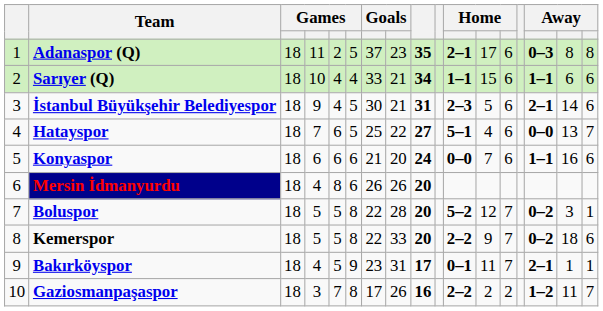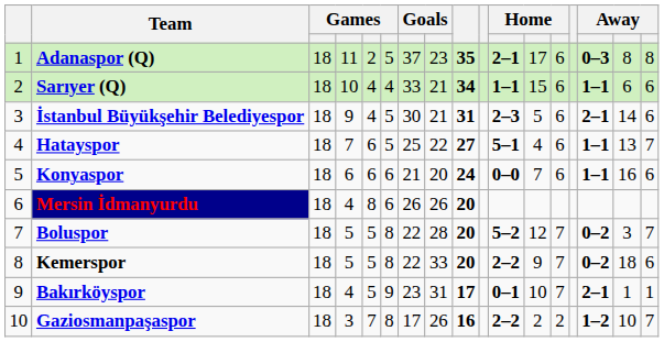 <table class="wikitable" style="text-align: center;">
 <tr>
 <th rowspan=2></th>
 <th rowspan=2>Team</th>
 <th colspan=4>Games</th>
 <th colspan=2>Goals</th>
 <th rowspan=2></th>
 <th rowspan=2></th>
 <th colspan=3>Home</th>
 <th rowspan=2></th>
 <th colspan=3>Away</th>
 </tr>
 <tr>
 <th></th>
 <th></th>
 <th></th>
 <th></th>
 <th></th>
 <th></th>
 <th></th>
 <th></th>
 <th></th>
 <th></th>
 <th></th>
 <th></th>
 </tr>
 <tr>
 <td bgcolor="#D0F0C0">1</td>
 <td align="left" bgcolor="#D0F0C0"><strong><a href='#'>Adanaspor</a> (Q)</strong></td>
 <td bgcolor="#D0F0C0">18</td>
 <td bgcolor="#D0F0C0">11</td>
 <td bgcolor="#D0F0C0">2</td>
 <td bgcolor="#D0F0C0">5</td>
 <td bgcolor="#D0F0C0">37</td>
 <td bgcolor="#D0F0C0">23</td>
 <td bgcolor="#D0F0C0"><strong>35</strong></td>
 <td bgcolor="#D0F0C0"></td>
 <td bgcolor="#D0F0C0"><strong>2–1</strong></td>
 <td bgcolor="#D0F0C0">17</td>
 <td bgcolor="#D0F0C0">6</td>
 <td bgcolor="#D0F0C0"></td>
 <td bgcolor="#D0F0C0"><strong>0–3</strong></td>
 <td bgcolor="#D0F0C0">8</td>
 <td bgcolor="#D0F0C0">8</td>
 </tr>
 <tr>
 <td bgcolor="#D0F0C0">2</td>
 <td align="left" bgcolor="#D0F0C0"><strong><a href='#'>Sarıyer</a> (Q)</strong></td>
 <td bgcolor="#D0F0C0">18</td>
 <td bgcolor="#D0F0C0">10</td>
 <td bgcolor="#D0F0C0">4</td>
 <td bgcolor="#D0F0C0">4</td>
 <td bgcolor="#D0F0C0">33</td>
 <td bgcolor="#D0F0C0">21</td>
 <td bgcolor="#D0F0C0"><strong>34</strong></td>
 <td bgcolor="#D0F0C0"></td>
 <td bgcolor="#D0F0C0"><strong>1–1</strong></td>
 <td bgcolor="#D0F0C0">15</td>
 <td bgcolor="#D0F0C0">6</td>
 <td bgcolor="#D0F0C0"></td>
 <td bgcolor="#D0F0C0"><strong>1–1</strong></td>
 <td bgcolor="#D0F0C0">6</td>
 <td bgcolor="#D0F0C0">6</td>
 </tr>
 <tr>
 <td>3</td>
 <td align="left"><strong><a href='#'>İstanbul Büyükşehir Belediyespor</a></strong></td>
 <td>18</td>
 <td>9</td>
 <td>4</td>
 <td>5</td>
 <td>30</td>
 <td>21</td>
 <td><strong>31</strong></td>
 <td></td>
 <td><strong>2–3</strong></td>
 <td>5</td>
 <td>6</td>
 <td></td>
 <td><strong>2–1</strong></td>
 <td>14</td>
 <td>6</td>
 </tr>
 <tr>
 <td>4</td>
 <td align="left"><strong><a href='#'>Hatayspor</a></strong></td>
 <td>18</td>
 <td>7</td>
 <td>6</td>
 <td>5</td>
 <td>25</td>
 <td>22</td>
 <td><strong>27</strong></td>
 <td></td>
 <td><strong>5–1</strong></td>
 <td>4</td>
 <td>6</td>
 <td></td>
-<td><strong>0–0</strong></td>
+<td><strong>1–1</strong></td>
 <td>13</td>
 <td>7</td>
 </tr>
 <tr>
 <td>5</td>
 <td align="left"><strong><a href='#'>Konyaspor</a></strong></td>
 <td>18</td>
 <td>6</td>
 <td>6</td>
 <td>6</td>
 <td>21</td>
 <td>20</td>
 <td><strong>24</strong></td>
 <td></td>
 <td><strong>0–0</strong></td>
 <td>7</td>
 <td>6</td>
 <td></td>
 <td><strong>1–1</strong></td>
 <td>16</td>
 <td>6</td>
 </tr>
 <tr>
 <td>6</td>
 <td align="left" bgcolor="#00008B" style="color:red;"><strong>Mersin İdmanyurdu</strong></td>
 <td>18</td>
 <td>4</td>
 <td>8</td>
 <td>6</td>
 <td>26</td>
 <td>26</td>
 <td><strong>20</strong></td>
 <td></td>
 <td></td>
 <td></td>
 <td></td>
 <td></td>
 <td></td>
 <td></td>
 <td></td>
 </tr>
 <tr>
 <td>7</td>
 <td align="left"><strong><a href='#'>Boluspor</a></strong></td>
 <td>18</td>
 <td>5</td>
 <td>5</td>
 <td>8</td>
 <td>22</td>
 <td>28</td>
 <td><strong>20</strong></td>
 <td></td>
 <td><strong>5–2</strong></td>
 <td>12</td>
 <td>7</td>
 <td></td>
 <td><strong>0–2</strong></td>
 <td>3</td>
-<td>1</td>
+<td>7</td>
 </tr>
 <tr>
 <td>8</td>
 <td align="left"><strong>Kemerspor</strong></td>
 <td>18</td>
 <td>5</td>
 <td>5</td>
 <td>8</td>
 <td>22</td>
 <td>33</td>
 <td><strong>20</strong></td>
 <td></td>
 <td><strong>2–2 </strong></td>
 <td>9</td>
 <td>7</td>
 <td></td>
 <td><strong>0–2</strong></td>
 <td>18</td>
 <td>6</td>
 </tr>
 <tr>
 <td>9</td>
 <td align="left"><strong><a href='#'>Bakırköyspor</a></strong></td>
 <td>18</td>
 <td>4</td>
 <td>5</td>
 <td>9</td>
 <td>23</td>
 <td>31</td>
 <td><strong>17</strong></td>
 <td></td>
 <td><strong>0–1</strong></td>
-<td>11</td>
+<td>10</td>
 <td>7</td>
 <td></td>
 <td><strong>2–1</strong></td>
 <td>1</td>
 <td>1</td>
 </tr>
 <tr>
 <td>10</td>
 <td align="left"><strong><a href='#'>Gaziosmanpaşaspor</a></strong></td>
 <td>18</td>
 <td>3</td>
 <td>7</td>
 <td>8</td>
 <td>17</td>
 <td>26</td>
 <td><strong>16</strong></td>
 <td></td>
 <td><strong>2–2</strong></td>
 <td>2</td>
 <td>2</td>
 <td></td>
 <td><strong>1–2</strong></td>
-<td>11</td>
+<td>10</td>
 <td>7</td>
 </tr>
 </table>
